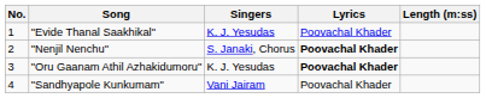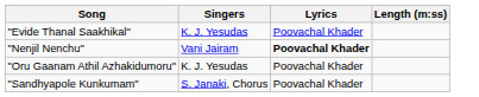 <table class="wikitable" style="font-size:95%;">
 <tr>
-<th>No.</th>
 <th>Song</th>
 <th>Singers</th>
 <th>Lyrics</th>
 <th>Length (m:ss)</th>
 </tr>
 <tr>
-<td>1</td>
 <td>"Evide Thanal Saakhikal"</td>
 <td><a href='#'>K. J. Yesudas</a></td>
 <td><a href='#'>Poovachal Khader</a></td>
 <td></td>
 </tr>
 <tr>
-<td>2</td>
 <td>"Nenjil Nenchu"</td>
-<td><a href='#'>S. Janaki</a>, Chorus</td>
+<td><a href='#'>Vani Jairam</a></td>
 <td><strong>Poovachal Khader</strong></td>
 <td></td>
 </tr>
 <tr>
-<td>3</td>
 <td>"Oru Gaanam Athil Azhakidumoru"</td>
 <td>K. J. Yesudas</td>
-<td><strong>Poovachal Khader</strong></td>
+<td>Poovachal Khader</td>
 <td></td>
 </tr>
 <tr>
-<td>4</td>
 <td>"Sandhyapole Kunkumam"</td>
-<td><a href='#'>Vani Jairam</a></td>
+<td><a href='#'>S. Janaki</a>, Chorus</td>
 <td>Poovachal Khader</td>
 <td></td>
 </tr>
 </table>
